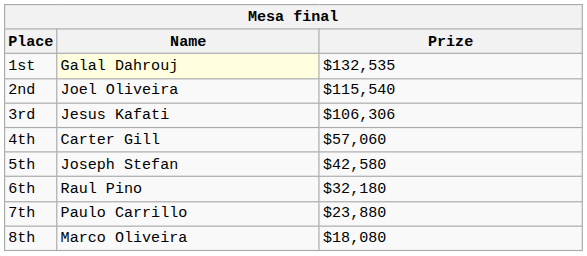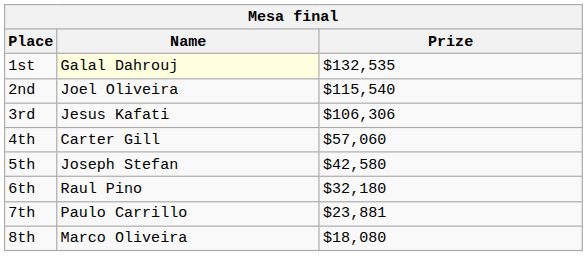 <table class="wikitable">
 <tr>
 <th colspan="3">Mesa final</th>
 </tr>
 <tr>
 <th width="30">Place</th>
 <th width="220">Name</th>
 <th width="220">Prize</th>
 </tr>
 <tr>
 <td>1st</td>
 <td style="background: lightyellow;"> Galal Dahrouj</td>
 <td>$132,535</td>
 </tr>
 <tr>
 <td>2nd</td>
 <td> Joel Oliveira</td>
 <td>$115,540</td>
 </tr>
 <tr>
 <td>3rd</td>
 <td> Jesus Kafati</td>
 <td>$106,306</td>
 </tr>
 <tr>
 <td>4th</td>
 <td> Carter Gill</td>
 <td>$57,060</td>
 </tr>
 <tr>
 <td>5th</td>
 <td> Joseph Stefan</td>
 <td>$42,580</td>
 </tr>
 <tr>
 <td>6th</td>
 <td> Raul Pino</td>
 <td>$32,180</td>
 </tr>
 <tr>
 <td>7th</td>
 <td> Paulo Carrillo</td>
-<td>$23,880</td>
+<td>$23,881</td>
 </tr>
 <tr>
 <td>8th</td>
 <td> Marco Oliveira</td>
 <td>$18,080</td>
 </tr>
 </table>
